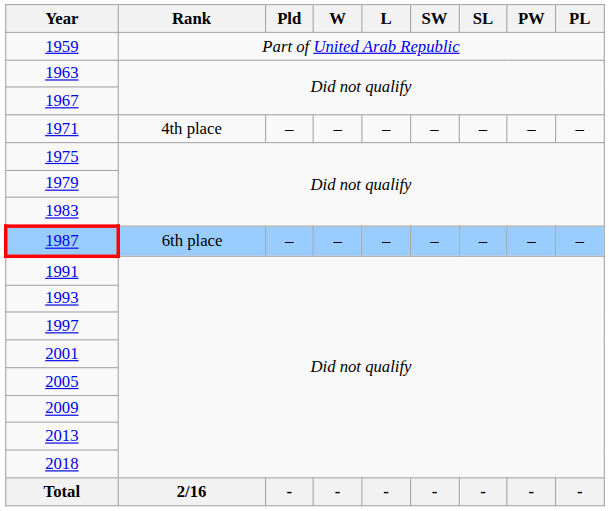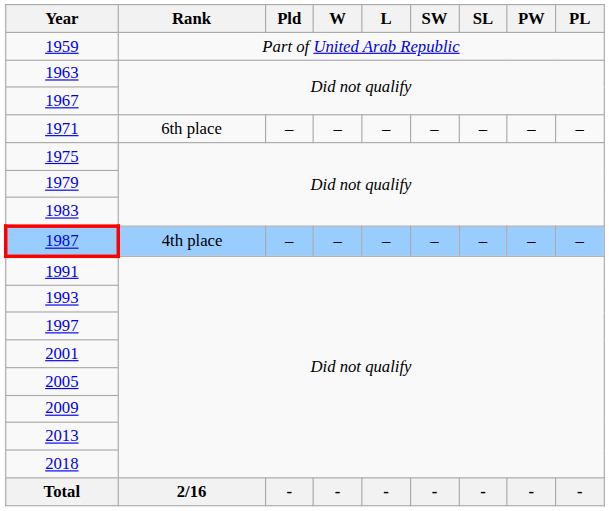 <table class="wikitable" style="text-align: center;font-size:90%;">
 <tr>
 <th width=90>Year</th>
 <th width=120>Rank</th>
 <th width=35>Pld</th>
 <th width=35>W</th>
 <th width=35>L</th>
 <th width=35>SW</th>
 <th width=35>SL</th>
 <th width=35>PW</th>
 <th width=35>PL</th>
 </tr>
 <tr>
 <td> <a href='#'>1959</a></td>
 <td colspan=8><em>Part of <a href='#'>United Arab Republic</a></em></td>
 </tr>
 <tr>
 <td> <a href='#'>1963</a></td>
 <td rowspan=2 colspan=8><em>Did not qualify</em></td>
 </tr>
 <tr>
 <td> <a href='#'>1967</a></td>
 </tr>
 <tr>
 <td> <a href='#'>1971</a></td>
-<td>4th place</td>
+<td>6th place</td>
 <td>–</td>
 <td>–</td>
 <td>–</td>
 <td>–</td>
 <td>–</td>
 <td>–</td>
 <td>–</td>
 </tr>
 <tr>
 <td> <a href='#'>1975</a></td>
 <td rowspan=3 colspan=8><em>Did not qualify</em></td>
 </tr>
 <tr>
 <td> <a href='#'>1979</a></td>
 </tr>
 <tr style=>
 <td> <a href='#'>1983</a></td>
 </tr>
 <tr bgcolor=#9acdff>
 <td style="border: 3px solid red"> <a href='#'>1987</a></td>
-<td>6th place</td>
+<td>4th place</td>
 <td>–</td>
 <td>–</td>
 <td>–</td>
 <td>–</td>
 <td>–</td>
 <td>–</td>
 <td>–</td>
 </tr>
 <tr>
 <td> <a href='#'>1991</a></td>
 <td rowspan=8 colspan=8><em>Did not qualify</em></td>
 </tr>
 <tr style=>
 <td> <a href='#'>1993</a></td>
 </tr>
 <tr>
 <td> <a href='#'>1997</a></td>
 </tr>
 <tr>
 <td> <a href='#'>2001</a></td>
 </tr>
 <tr>
 <td> <a href='#'>2005</a></td>
 </tr>
 <tr>
 <td> <a href='#'>2009</a></td>
 </tr>
 <tr>
 <td> <a href='#'>2013</a></td>
 </tr>
 <tr>
 <td> <a href='#'>2018</a></td>
 </tr>
 <tr>
 <th>Total</th>
 <th>2/16</th>
 <th>-</th>
 <th>-</th>
 <th>-</th>
 <th>-</th>
 <th>-</th>
 <th>-</th>
 <th>-</th>
 </tr>
 </table>
